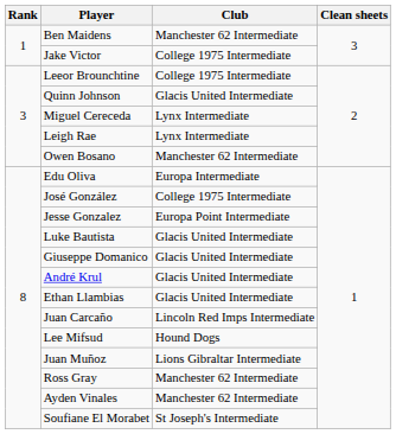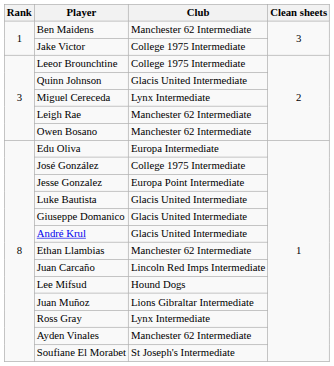 <table class="wikitable" style="text-align:center">
 <tr>
 <th>Rank</th>
 <th>Player</th>
 <th>Club</th>
 <th>Clean sheets</th>
 </tr>
 <tr>
 <td rowspan=2>1</td>
 <td align="left"> Ben Maidens</td>
 <td align="left">Manchester 62 Intermediate</td>
 <td rowspan=2>3</td>
 </tr>
 <tr>
 <td align="left"> Jake Victor</td>
 <td align="left">College 1975 Intermediate</td>
 </tr>
 <tr>
 <td rowspan=5>3</td>
 <td align="left"> Leeor Brounchtine</td>
 <td align="left">College 1975 Intermediate</td>
 <td rowspan=5>2</td>
 </tr>
 <tr>
 <td align="left"> Quinn Johnson</td>
 <td align="left">Glacis United Intermediate</td>
 </tr>
 <tr>
 <td align="left"> Miguel Cereceda</td>
 <td align="left">Lynx Intermediate</td>
 </tr>
 <tr>
 <td align="left"> Leigh Rae</td>
-<td align="left">Lynx Intermediate</td>
+<td align="left">Manchester 62 Intermediate</td>
 </tr>
 <tr>
 <td align="left"> Owen Bosano</td>
 <td align="left">Manchester 62 Intermediate</td>
 </tr>
 <tr>
 <td rowspan=13>8</td>
 <td align="left"> Edu Oliva</td>
 <td align="left">Europa Intermediate</td>
 <td rowspan=13>1</td>
 </tr>
 <tr>
 <td align="left"> José González</td>
 <td align="left">College 1975 Intermediate</td>
 </tr>
 <tr>
 <td align="left"> Jesse Gonzalez</td>
 <td align="left">Europa Point Intermediate</td>
 </tr>
 <tr>
 <td align="left"> Luke Bautista</td>
 <td align="left">Glacis United Intermediate</td>
 </tr>
 <tr>
 <td align="left"> Giuseppe Domanico</td>
 <td align="left">Glacis United Intermediate</td>
 </tr>
 <tr>
 <td align="left"> <a href='#'>André Krul</a></td>
 <td align="left">Glacis United Intermediate</td>
 </tr>
 <tr>
 <td align="left"> Ethan Llambias</td>
-<td align="left">Glacis United Intermediate</td>
+<td align="left">Manchester 62 Intermediate</td>
 </tr>
 <tr>
 <td align="left"> Juan Carcaño</td>
 <td align="left">Lincoln Red Imps Intermediate</td>
 </tr>
 <tr>
 <td align="left"> Lee Mifsud</td>
 <td align="left">Hound Dogs</td>
 </tr>
 <tr>
 <td align="left"> Juan Muñoz</td>
 <td align="left">Lions Gibraltar Intermediate</td>
 </tr>
 <tr>
 <td align="left"> Ross Gray</td>
-<td align="left">Manchester 62 Intermediate</td>
+<td align="left">Lynx Intermediate</td>
 </tr>
 <tr>
 <td align="left"> Ayden Vinales</td>
 <td align="left">Manchester 62 Intermediate</td>
 </tr>
 <tr>
 <td align="left"> Soufiane El Morabet</td>
 <td align="left">St Joseph's Intermediate</td>
 </tr>
 </table>
